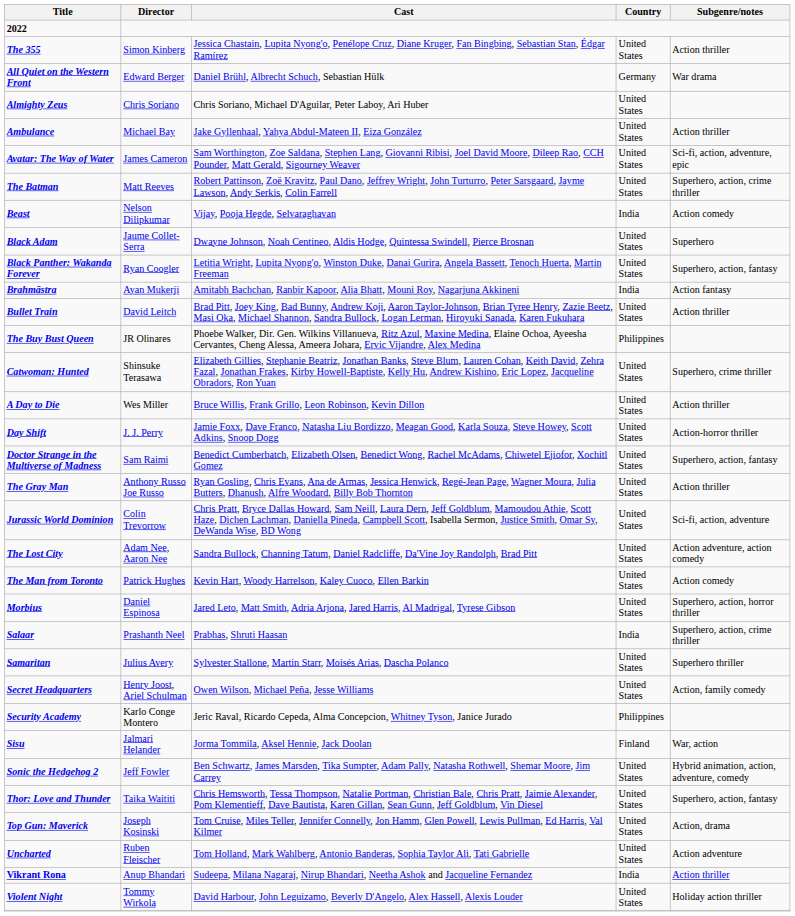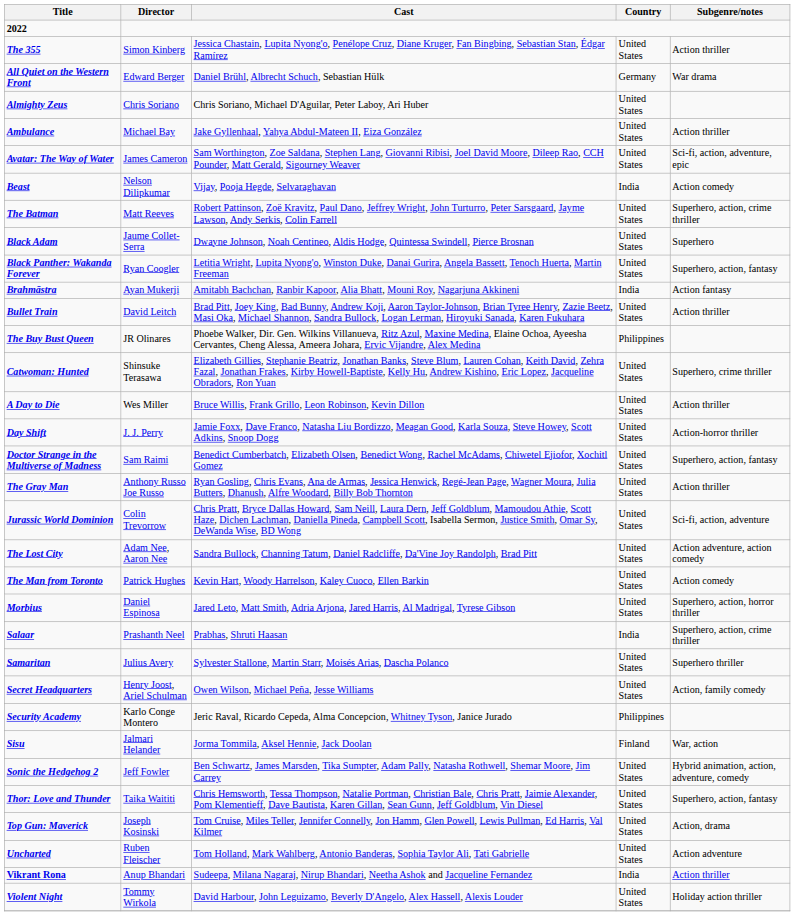 <table class="wikitable sortable">
 <tr>
 <th>Title</th>
 <th>Director</th>
 <th>Cast</th>
 <th>Country</th>
 <th>Subgenre/notes</th>
 </tr>
 <tr>
 <td><strong>2022</strong></td>
 </tr>
 <tr>
 <td><strong><em><a href='#'>The 355</a></em></strong></td>
 <td><a href='#'>Simon Kinberg</a></td>
 <td><a href='#'>Jessica Chastain</a>, <a href='#'>Lupita Nyong'o</a>, <a href='#'>Penélope Cruz</a>, <a href='#'>Diane Kruger</a>, <a href='#'>Fan Bingbing</a>, <a href='#'>Sebastian Stan</a>, <a href='#'>Édgar Ramírez</a></td>
 <td>United States</td>
 <td>Action thriller</td>
 </tr>
 <tr>
 <td><strong><em><a href='#'>All Quiet on the Western Front</a></em></strong></td>
 <td><a href='#'>Edward Berger</a></td>
 <td><a href='#'>Daniel Brühl</a>, <a href='#'>Albrecht Schuch</a>, Sebastian Hülk</td>
 <td>Germany</td>
 <td>War drama</td>
 </tr>
 <tr>
 <td><strong><em><a href='#'>Almighty Zeus</a></em></strong></td>
 <td><a href='#'>Chris Soriano</a></td>
 <td>Chris Soriano, Michael D'Aguilar, Peter Laboy, Ari Huber</td>
 <td>United States</td>
 <td></td>
 </tr>
 <tr>
 <td><em><a href='#'><strong>Ambulance</strong></a></em></td>
 <td><a href='#'>Michael Bay</a></td>
 <td><a href='#'>Jake Gyllenhaal</a>, <a href='#'>Yahya Abdul-Mateen II</a>, <a href='#'>Eiza González</a></td>
 <td>United States</td>
 <td>Action thriller</td>
 </tr>
 <tr>
 <td><strong><em><a href='#'>Avatar: The Way of Water</a></em></strong></td>
 <td><a href='#'>James Cameron</a></td>
 <td><a href='#'>Sam Worthington</a>, <a href='#'>Zoe Saldana</a>, <a href='#'>Stephen Lang</a>, <a href='#'>Giovanni Ribisi</a>, <a href='#'>Joel David Moore</a>, <a href='#'>Dileep Rao</a>, <a href='#'>CCH Pounder</a>, <a href='#'>Matt Gerald</a>, <a href='#'>Sigourney Weaver</a></td>
 <td>United States</td>
 <td>Sci-fi, action, adventure, epic</td>
 </tr>
 <tr>
+<td><em><a href='#'><strong>Beast</strong></a></em></td>
+<td><a href='#'>Nelson Dilipkumar</a></td>
+<td><a href='#'>Vijay</a>, <a href='#'>Pooja Hegde</a>, <a href='#'>Selvaraghavan</a></td>
+<td>India</td>
+<td>Action comedy</td>
+</tr>
+<tr>
 <td><em><a href='#'><strong>The Batman</strong></a></em></td>
 <td><a href='#'>Matt Reeves</a></td>
 <td><a href='#'>Robert Pattinson</a>, <a href='#'>Zoë Kravitz</a>, <a href='#'>Paul Dano</a>, <a href='#'>Jeffrey Wright</a>, <a href='#'>John Turturro</a>, <a href='#'>Peter Sarsgaard</a>, <a href='#'>Jayme Lawson</a>, <a href='#'>Andy Serkis</a>, <a href='#'>Colin Farrell</a></td>
 <td>United States</td>
 <td>Superhero, action, crime thriller</td>
-</tr>
-<tr>
-<td><em><a href='#'><strong>Beast</strong></a></em></td>
-<td><a href='#'>Nelson Dilipkumar</a></td>
-<td><a href='#'>Vijay</a>, <a href='#'>Pooja Hegde</a>, <a href='#'>Selvaraghavan</a></td>
-<td>India</td>
-<td>Action comedy</td>
 </tr>
 <tr>
 <td><em><a href='#'><strong>Black Adam</strong></a></em></td>
 <td><a href='#'>Jaume Collet-Serra</a></td>
 <td><a href='#'>Dwayne Johnson</a>, <a href='#'>Noah Centineo</a>, <a href='#'>Aldis Hodge</a>, <a href='#'>Quintessa Swindell</a>, <a href='#'>Pierce Brosnan</a></td>
 <td>United States</td>
 <td>Superhero</td>
 </tr>
 <tr>
 <td><strong><em><a href='#'>Black Panther: Wakanda Forever</a></em></strong></td>
 <td><a href='#'>Ryan Coogler</a></td>
 <td><a href='#'>Letitia Wright</a>, <a href='#'>Lupita Nyong'o</a>, <a href='#'>Winston Duke</a>, <a href='#'>Danai Gurira</a>, <a href='#'>Angela Bassett</a>, <a href='#'>Tenoch Huerta</a>, <a href='#'>Martin Freeman</a></td>
 <td>United States</td>
 <td>Superhero, action, fantasy</td>
 </tr>
 <tr>
 <td><strong><em><a href='#'>Brahmāstra</a></em></strong></td>
 <td><a href='#'>Ayan Mukerji</a></td>
 <td><a href='#'>Amitabh Bachchan</a>, <a href='#'>Ranbir Kapoor</a>, <a href='#'>Alia Bhatt</a>, <a href='#'>Mouni Roy</a>, <a href='#'>Nagarjuna Akkineni</a></td>
 <td>India</td>
 <td>Action fantasy</td>
 </tr>
 <tr>
 <td><strong><em><a href='#'>Bullet Train</a></em></strong></td>
 <td><a href='#'>David Leitch</a></td>
 <td><a href='#'>Brad Pitt</a>, <a href='#'>Joey King</a>, <a href='#'>Bad Bunny</a>, <a href='#'>Andrew Koji</a>, <a href='#'>Aaron Taylor-Johnson</a>, <a href='#'>Brian Tyree Henry</a>, <a href='#'>Zazie Beetz</a>, <a href='#'>Masi Oka</a>, <a href='#'>Michael Shannon</a>, <a href='#'>Sandra Bullock</a>, <a href='#'>Logan Lerman</a>, <a href='#'>Hiroyuki Sanada</a>, <a href='#'>Karen Fukuhara</a></td>
 <td>United States</td>
 <td>Action thriller</td>
 </tr>
 <tr>
 <td><strong><em><a href='#'>The Buy Bust Queen</a></em></strong></td>
 <td>JR Olinares</td>
 <td>Phoebe Walker, Dir. Gen. Wilkins Villanueva, <a href='#'>Ritz Azul</a>, <a href='#'>Maxine Medina</a>, Elaine Ochoa, Ayeesha Cervantes, Cheng Alessa, Ameera Johara, <a href='#'>Ervic Vijandre</a>, <a href='#'>Alex Medina</a></td>
 <td>Philippines</td>
 <td></td>
 </tr>
 <tr>
 <td><strong><em><a href='#'>Catwoman: Hunted</a></em></strong></td>
 <td>Shinsuke Terasawa</td>
 <td><a href='#'>Elizabeth Gillies</a>, <a href='#'>Stephanie Beatriz</a>, <a href='#'>Jonathan Banks</a>, <a href='#'>Steve Blum</a>, <a href='#'>Lauren Cohan</a>, <a href='#'>Keith David</a>, <a href='#'>Zehra Fazal</a>, <a href='#'>Jonathan Frakes</a>, <a href='#'>Kirby Howell-Baptiste</a>, <a href='#'>Kelly Hu</a>, <a href='#'>Andrew Kishino</a>, <a href='#'>Eric Lopez</a>, <a href='#'>Jacqueline Obradors</a>, <a href='#'>Ron Yuan</a></td>
 <td>United States</td>
 <td>Superhero, crime thriller</td>
 </tr>
 <tr>
 <td><strong><em><a href='#'>A Day to Die</a></em></strong></td>
 <td>Wes Miller</td>
 <td><a href='#'>Bruce Willis</a>, <a href='#'>Frank Grillo</a>, <a href='#'>Leon Robinson</a>, <a href='#'>Kevin Dillon</a></td>
 <td>United States</td>
 <td>Action thriller</td>
 </tr>
 <tr>
 <td><em><a href='#'><strong>Day Shift</strong></a></em></td>
 <td><a href='#'>J. J. Perry</a></td>
 <td><a href='#'>Jamie Foxx</a>, <a href='#'>Dave Franco</a>, <a href='#'>Natasha Liu Bordizzo</a>, <a href='#'>Meagan Good</a>, <a href='#'>Karla Souza</a>, <a href='#'>Steve Howey</a>, <a href='#'>Scott Adkins</a>, <a href='#'>Snoop Dogg</a></td>
 <td>United States</td>
 <td>Action-horror thriller</td>
 </tr>
 <tr>
 <td><strong><em><a href='#'>Doctor Strange in the Multiverse of Madness</a></em></strong></td>
 <td><a href='#'>Sam Raimi</a></td>
 <td><a href='#'>Benedict Cumberbatch</a>, <a href='#'>Elizabeth Olsen</a>, <a href='#'>Benedict Wong</a>, <a href='#'>Rachel McAdams</a>, <a href='#'>Chiwetel Ejiofor</a>, <a href='#'>Xochitl Gomez</a></td>
 <td>United States</td>
 <td>Superhero, action, fantasy</td>
 </tr>
 <tr>
 <td><em><a href='#'><strong>The Gray Man</strong></a></em></td>
 <td><a href='#'>Anthony Russo<br>Joe Russo</a></td>
 <td><a href='#'>Ryan Gosling</a>, <a href='#'>Chris Evans</a>, <a href='#'>Ana de Armas</a>, <a href='#'>Jessica Henwick</a>, <a href='#'>Regé-Jean Page</a>, <a href='#'>Wagner Moura</a>, <a href='#'>Julia Butters</a>, <a href='#'>Dhanush</a>, <a href='#'>Alfre Woodard</a>, <a href='#'>Billy Bob Thornton</a></td>
 <td>United States</td>
 <td>Action thriller</td>
 </tr>
 <tr>
 <td><strong><em><a href='#'>Jurassic World Dominion</a></em></strong></td>
 <td><a href='#'>Colin Trevorrow</a></td>
 <td><a href='#'>Chris Pratt</a>, <a href='#'>Bryce Dallas Howard</a>, <a href='#'>Sam Neill</a>, <a href='#'>Laura Dern</a>, <a href='#'>Jeff Goldblum</a>, <a href='#'>Mamoudou Athie</a>, <a href='#'>Scott Haze</a>, <a href='#'>Dichen Lachman</a>, <a href='#'>Daniella Pineda</a>, <a href='#'>Campbell Scott</a>, Isabella Sermon, <a href='#'>Justice Smith</a>, <a href='#'>Omar Sy</a>, <a href='#'>DeWanda Wise</a>, <a href='#'>BD Wong</a></td>
 <td>United States</td>
 <td>Sci-fi, action, adventure</td>
 </tr>
 <tr>
 <td><strong><em><a href='#'>The Lost City</a></em></strong></td>
 <td><a href='#'>Adam Nee</a>, <a href='#'>Aaron Nee</a></td>
 <td><a href='#'>Sandra Bullock</a>, <a href='#'>Channing Tatum</a>, <a href='#'>Daniel Radcliffe</a>, <a href='#'>Da'Vine Joy Randolph</a>, <a href='#'>Brad Pitt</a></td>
 <td>United States</td>
 <td>Action adventure, action comedy</td>
 </tr>
 <tr>
 <td><em><a href='#'><strong>The Man from Toronto</strong></a></em></td>
 <td><a href='#'>Patrick Hughes</a></td>
 <td><a href='#'>Kevin Hart</a>, <a href='#'>Woody Harrelson</a>, <a href='#'>Kaley Cuoco</a>, <a href='#'>Ellen Barkin</a></td>
 <td>United States</td>
 <td>Action comedy</td>
 </tr>
 <tr>
 <td><em><a href='#'><strong>Morbius</strong></a></em></td>
 <td><a href='#'>Daniel Espinosa</a></td>
 <td><a href='#'>Jared Leto</a>, <a href='#'>Matt Smith</a>, <a href='#'>Adria Arjona</a>, <a href='#'>Jared Harris</a>, <a href='#'>Al Madrigal</a>, <a href='#'>Tyrese Gibson</a></td>
 <td>United States</td>
 <td>Superhero, action, horror thriller</td>
 </tr>
 <tr>
 <td><strong><em><a href='#'>Salaar</a></em></strong></td>
 <td><a href='#'>Prashanth Neel</a></td>
 <td><a href='#'>Prabhas</a>, <a href='#'>Shruti Haasan</a></td>
 <td>India</td>
 <td>Superhero, action, crime thriller</td>
 </tr>
 <tr>
 <td><strong><em><a href='#'>Samaritan</a></em></strong></td>
 <td><a href='#'>Julius Avery</a></td>
 <td><a href='#'>Sylvester Stallone</a>, <a href='#'>Martin Starr</a>, <a href='#'>Moisés Arias</a>, <a href='#'>Dascha Polanco</a></td>
 <td>United States</td>
 <td>Superhero thriller</td>
 </tr>
 <tr>
 <td><strong><em><a href='#'>Secret Headquarters</a></em></strong></td>
 <td><a href='#'>Henry Joost</a>,<br><a href='#'>Ariel Schulman</a></td>
 <td><a href='#'>Owen Wilson</a>, <a href='#'>Michael Peña</a>, <a href='#'>Jesse Williams</a></td>
 <td>United States</td>
 <td>Action, family comedy</td>
 </tr>
 <tr>
 <td><strong><em><a href='#'>Security Academy</a></em></strong></td>
 <td>Karlo Conge Montero</td>
 <td>Jeric Raval, Ricardo Cepeda, Alma Concepcion, <a href='#'>Whitney Tyson</a>, Janice Jurado</td>
 <td>Philippines</td>
 <td></td>
 </tr>
 <tr>
 <td><strong><em><a href='#'>Sisu</a></em></strong></td>
 <td><a href='#'>Jalmari Helander</a></td>
 <td><a href='#'>Jorma Tommila</a>, <a href='#'>Aksel Hennie</a>, <a href='#'>Jack Doolan</a></td>
 <td>Finland</td>
 <td>War, action</td>
 </tr>
 <tr>
 <td><strong><em><a href='#'>Sonic the Hedgehog 2</a></em></strong></td>
 <td><a href='#'>Jeff Fowler</a></td>
 <td><a href='#'>Ben Schwartz</a>, <a href='#'>James Marsden</a>, <a href='#'>Tika Sumpter</a>, <a href='#'>Adam Pally</a>, <a href='#'>Natasha Rothwell</a>, <a href='#'>Shemar Moore</a>, <a href='#'>Jim Carrey</a></td>
 <td>United States</td>
 <td>Hybrid animation, action, adventure, comedy</td>
 </tr>
 <tr>
 <td><strong><em><a href='#'>Thor: Love and Thunder</a></em></strong></td>
 <td><a href='#'>Taika Waititi</a></td>
 <td><a href='#'>Chris Hemsworth</a>, <a href='#'>Tessa Thompson</a>, <a href='#'>Natalie Portman</a>, <a href='#'>Christian Bale</a>, <a href='#'>Chris Pratt</a>, <a href='#'>Jaimie Alexander</a>, <a href='#'>Pom Klementieff</a>, <a href='#'>Dave Bautista</a>, <a href='#'>Karen Gillan</a>, <a href='#'>Sean Gunn</a>, <a href='#'>Jeff Goldblum</a>, <a href='#'>Vin Diesel</a></td>
 <td>United States</td>
 <td>Superhero, action, fantasy</td>
 </tr>
 <tr>
 <td><strong><em><a href='#'>Top Gun: Maverick</a></em></strong></td>
 <td><a href='#'>Joseph Kosinski</a></td>
 <td><a href='#'>Tom Cruise</a>, <a href='#'>Miles Teller</a>, <a href='#'>Jennifer Connelly</a>, <a href='#'>Jon Hamm</a>, <a href='#'>Glen Powell</a>, <a href='#'>Lewis Pullman</a>, <a href='#'>Ed Harris</a>, <a href='#'>Val Kilmer</a></td>
 <td>United States</td>
 <td>Action, drama</td>
 </tr>
 <tr>
 <td><em><a href='#'><strong>Uncharted</strong></a></em></td>
 <td><a href='#'>Ruben Fleischer</a></td>
 <td><a href='#'>Tom Holland</a>, <a href='#'>Mark Wahlberg</a>, <a href='#'>Antonio Banderas</a>, <a href='#'>Sophia Taylor Ali</a>, <a href='#'>Tati Gabrielle</a></td>
 <td>United States</td>
 <td>Action adventure</td>
 </tr>
 <tr>
 <td><strong><a href='#'>Vikrant Rona</a></strong></td>
 <td><a href='#'>Anup Bhandari</a></td>
 <td><a href='#'>Sudeepa</a>, <a href='#'>Milana Nagaraj</a>, <a href='#'>Nirup Bhandari</a>, <a href='#'>Neetha Ashok</a> and <a href='#'>Jacqueline Fernandez</a></td>
 <td>India</td>
 <td><a href='#'>Action thriller</a></td>
 </tr>
 <tr>
 <td><strong><em><a href='#'>Violent Night</a></em></strong></td>
 <td><a href='#'>Tommy Wirkola</a></td>
 <td><a href='#'>David Harbour</a>, <a href='#'>John Leguizamo</a>, <a href='#'>Beverly D'Angelo</a>, <a href='#'>Alex Hassell</a>, <a href='#'>Alexis Louder</a></td>
 <td>United States</td>
 <td>Holiday action thriller</td>
 </tr>
 <tr>
 </tr>
 </table>
